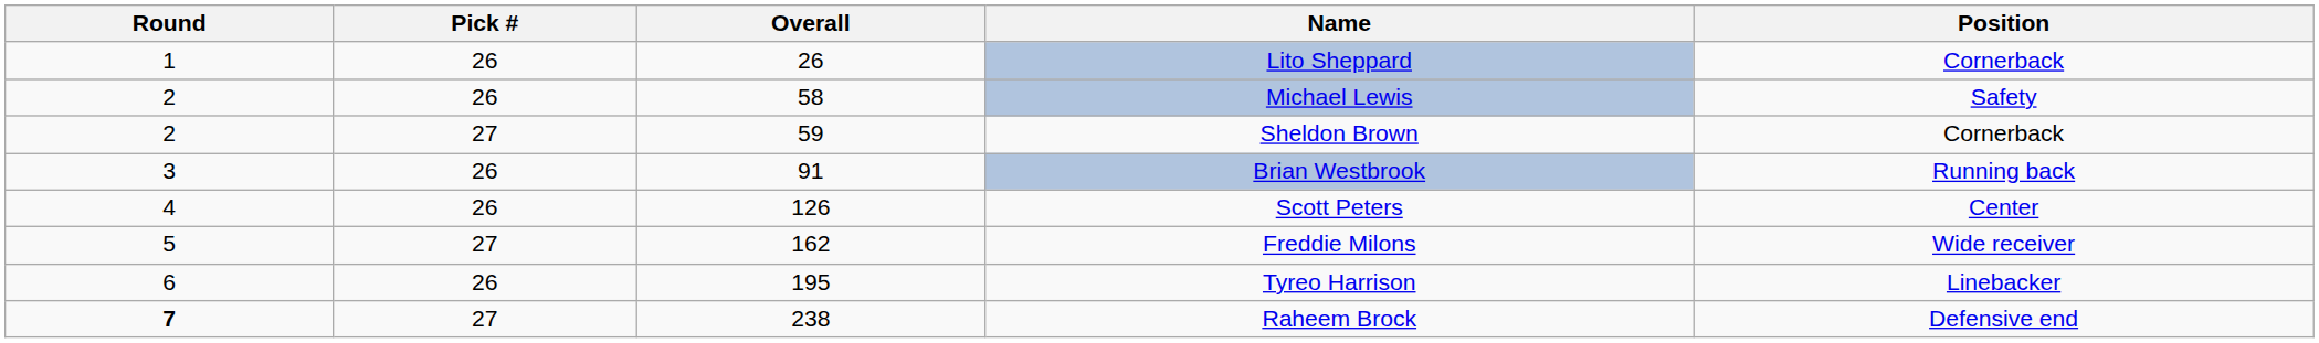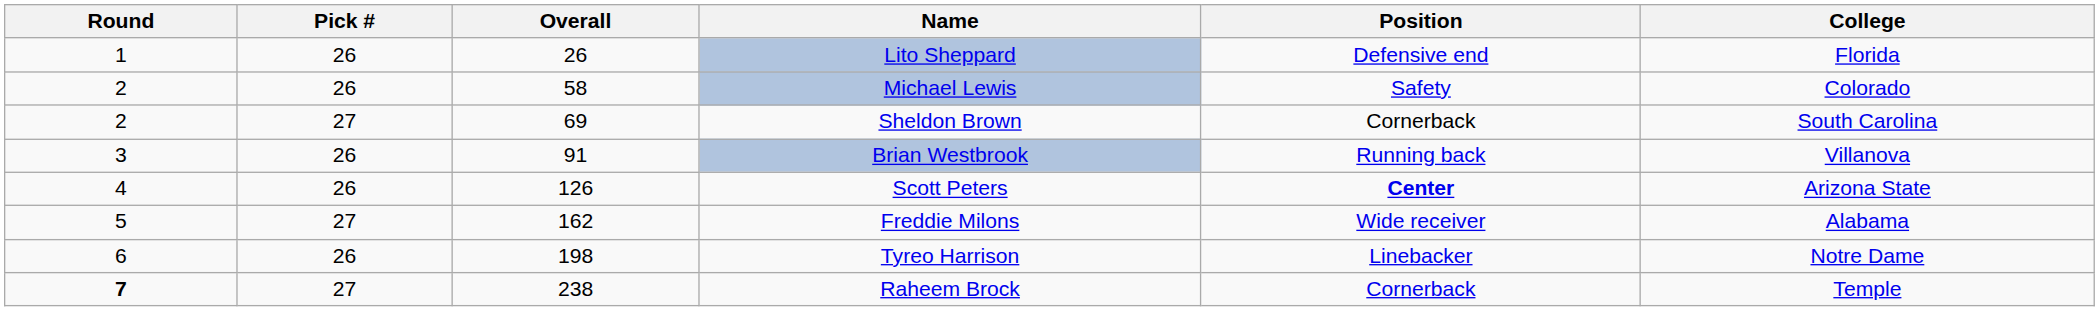 <table class="wikitable sortable sortable" style="width: 100%; text-align:center">
 <tr>
 <th>Round</th>
 <th>Pick #</th>
 <th>Overall</th>
 <th>Name</th>
 <th>Position</th>
+<th>College</th>
 </tr>
 <tr>
 <td>1</td>
 <td>26</td>
 <td>26</td>
 <td bgcolor=lightsteelblue><a href='#'>Lito Sheppard</a></td>
-<td><a href='#'>Cornerback</a></td>
+<td><a href='#'>Defensive end</a></td>
+<td><a href='#'>Florida</a></td>
 </tr>
 <tr>
 <td>2</td>
 <td>26</td>
 <td>58</td>
 <td bgcolor=lightsteelblue><a href='#'>Michael Lewis</a></td>
 <td><a href='#'>Safety</a></td>
+<td><a href='#'>Colorado</a></td>
 </tr>
 <tr>
 <td>2</td>
 <td>27</td>
-<td>59</td>
+<td>69</td>
 <td><a href='#'>Sheldon Brown</a></td>
 <td>Cornerback</td>
+<td><a href='#'>South Carolina</a></td>
 </tr>
 <tr>
 <td>3</td>
 <td>26</td>
 <td>91</td>
 <td bgcolor=lightsteelblue><a href='#'>Brian Westbrook</a></td>
 <td><a href='#'>Running back</a></td>
+<td><a href='#'>Villanova</a></td>
 </tr>
 <tr>
 <td>4</td>
 <td>26</td>
 <td>126</td>
 <td><a href='#'>Scott Peters</a></td>
-<td><a href='#'>Center</a></td>
+<td><strong><a href='#'>Center</a></strong></td>
+<td><a href='#'>Arizona State</a></td>
 </tr>
 <tr>
 <td>5</td>
 <td>27</td>
 <td>162</td>
 <td><a href='#'>Freddie Milons</a></td>
 <td><a href='#'>Wide receiver</a></td>
+<td><a href='#'>Alabama</a></td>
 </tr>
 <tr>
 <td>6</td>
 <td>26</td>
-<td>195</td>
+<td>198</td>
 <td><a href='#'>Tyreo Harrison</a></td>
 <td><a href='#'>Linebacker</a></td>
+<td><a href='#'>Notre Dame</a></td>
 </tr>
 <tr>
 <td><strong>7</strong></td>
 <td>27</td>
 <td>238</td>
 <td><a href='#'>Raheem Brock</a></td>
-<td><a href='#'>Defensive end</a></td>
+<td><a href='#'>Cornerback</a></td>
+<td><a href='#'>Temple</a></td>
 </tr>
 </table>
